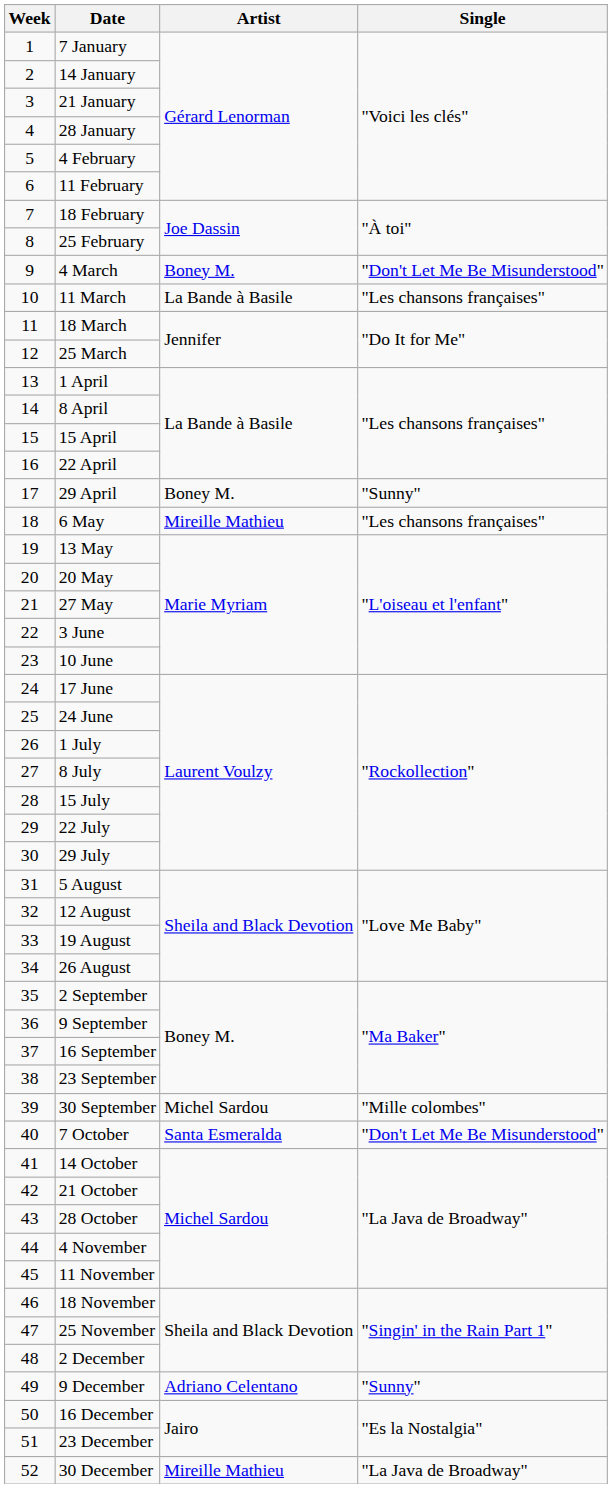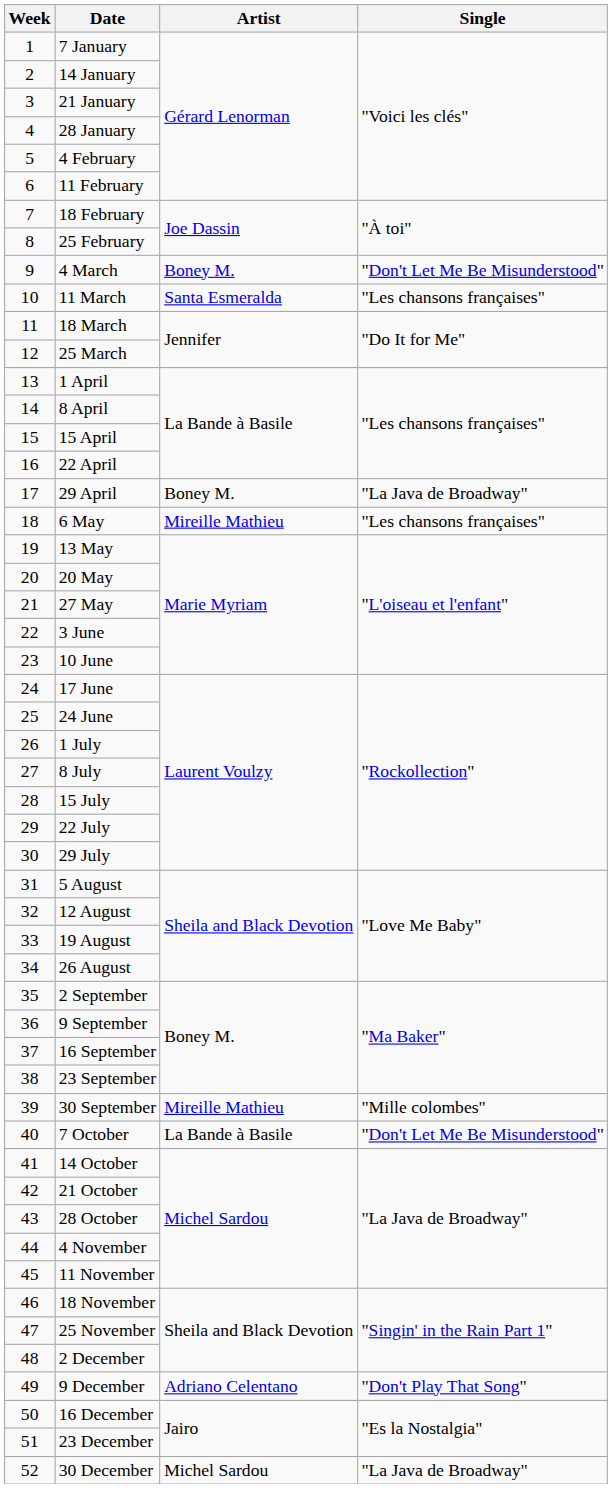 <table class="wikitable">
 <tr>
 <th>Week</th>
 <th>Date</th>
 <th>Artist</th>
 <th>Single</th>
 </tr>
 <tr>
 <td style="text-align: center;">1</td>
 <td>7 January</td>
 <td rowspan="6"><a href='#'>Gérard Lenorman</a></td>
 <td rowspan="6">"Voici les clés"</td>
 </tr>
 <tr>
 <td style="text-align: center;">2</td>
 <td>14 January</td>
 </tr>
 <tr>
 <td style="text-align: center;">3</td>
 <td>21 January</td>
 </tr>
 <tr>
 <td style="text-align: center;">4</td>
 <td>28 January</td>
 </tr>
 <tr>
 <td style="text-align: center;">5</td>
 <td>4 February</td>
 </tr>
 <tr>
 <td style="text-align: center;">6</td>
 <td>11 February</td>
 </tr>
 <tr>
 <td style="text-align: center;">7</td>
 <td>18 February</td>
 <td rowspan="2"><a href='#'>Joe Dassin</a></td>
 <td rowspan="2">"À toi"</td>
 </tr>
 <tr>
 <td style="text-align: center;">8</td>
 <td>25 February</td>
 </tr>
 <tr>
 <td style="text-align: center;">9</td>
 <td>4 March</td>
 <td><a href='#'>Boney M.</a></td>
 <td>"<a href='#'>Don't Let Me Be Misunderstood</a>"</td>
 </tr>
 <tr>
 <td style="text-align: center;">10</td>
 <td>11 March</td>
-<td>La Bande à Basile</td>
+<td><a href='#'>Santa Esmeralda</a></td>
 <td>"Les chansons françaises"</td>
 </tr>
 <tr>
 <td style="text-align: center;">11</td>
 <td>18 March</td>
 <td rowspan="2">Jennifer</td>
 <td rowspan="2">"Do It for Me"</td>
 </tr>
 <tr>
 <td style="text-align: center;">12</td>
 <td>25 March</td>
 </tr>
 <tr>
 <td style="text-align: center;">13</td>
 <td>1 April</td>
 <td rowspan="4">La Bande à Basile</td>
 <td rowspan="4">"Les chansons françaises"</td>
 </tr>
 <tr>
 <td style="text-align: center;">14</td>
 <td>8 April</td>
 </tr>
 <tr>
 <td style="text-align: center;">15</td>
 <td>15 April</td>
 </tr>
 <tr>
 <td style="text-align: center;">16</td>
 <td>22 April</td>
 </tr>
 <tr>
 <td style="text-align: center;">17</td>
 <td>29 April</td>
 <td>Boney M.</td>
-<td>"Sunny"</td>
+<td>"La Java de Broadway"</td>
 </tr>
 <tr>
 <td style="text-align: center;">18</td>
 <td>6 May</td>
 <td><a href='#'>Mireille Mathieu</a></td>
 <td>"Les chansons françaises"</td>
 </tr>
 <tr>
 <td style="text-align: center;">19</td>
 <td>13 May</td>
 <td rowspan="5"><a href='#'>Marie Myriam</a></td>
 <td rowspan="5">"<a href='#'>L'oiseau et l'enfant</a>"</td>
 </tr>
 <tr>
 <td style="text-align: center;">20</td>
 <td>20 May</td>
 </tr>
 <tr>
 <td style="text-align: center;">21</td>
 <td>27 May</td>
 </tr>
 <tr>
 <td style="text-align: center;">22</td>
 <td>3 June</td>
 </tr>
 <tr>
 <td style="text-align: center;">23</td>
 <td>10 June</td>
 </tr>
 <tr>
 <td style="text-align: center;">24</td>
 <td>17 June</td>
 <td rowspan="7"><a href='#'>Laurent Voulzy</a></td>
 <td rowspan="7">"<a href='#'>Rockollection</a>"</td>
 </tr>
 <tr>
 <td style="text-align: center;">25</td>
 <td>24 June</td>
 </tr>
 <tr>
 <td style="text-align: center;">26</td>
 <td>1 July</td>
 </tr>
 <tr>
 <td style="text-align: center;">27</td>
 <td>8 July</td>
 </tr>
 <tr>
 <td style="text-align: center;">28</td>
 <td>15 July</td>
 </tr>
 <tr>
 <td style="text-align: center;">29</td>
 <td>22 July</td>
 </tr>
 <tr>
 <td style="text-align: center;">30</td>
 <td>29 July</td>
 </tr>
 <tr>
 <td style="text-align: center;">31</td>
 <td>5 August</td>
 <td rowspan="4"><a href='#'>Sheila and Black Devotion</a></td>
 <td rowspan="4">"Love Me Baby"</td>
 </tr>
 <tr>
 <td style="text-align: center;">32</td>
 <td>12 August</td>
 </tr>
 <tr>
 <td style="text-align: center;">33</td>
 <td>19 August</td>
 </tr>
 <tr>
 <td style="text-align: center;">34</td>
 <td>26 August</td>
 </tr>
 <tr>
 <td style="text-align: center;">35</td>
 <td>2 September</td>
 <td rowspan="4">Boney M.</td>
 <td rowspan="4">"<a href='#'>Ma Baker</a>"</td>
 </tr>
 <tr>
 <td style="text-align: center;">36</td>
 <td>9 September</td>
 </tr>
 <tr>
 <td style="text-align: center;">37</td>
 <td>16 September</td>
 </tr>
 <tr>
 <td style="text-align: center;">38</td>
 <td>23 September</td>
 </tr>
 <tr>
 <td style="text-align: center;">39</td>
 <td>30 September</td>
-<td>Michel Sardou</td>
+<td><a href='#'>Mireille Mathieu</a></td>
 <td>"Mille colombes"</td>
 </tr>
 <tr>
 <td style="text-align: center;">40</td>
 <td>7 October</td>
-<td><a href='#'>Santa Esmeralda</a></td>
+<td>La Bande à Basile</td>
 <td>"<a href='#'>Don't Let Me Be Misunderstood</a>"</td>
 </tr>
 <tr>
 <td style="text-align: center;">41</td>
 <td>14 October</td>
 <td rowspan="5"><a href='#'>Michel Sardou</a></td>
 <td rowspan="5">"La Java de Broadway"</td>
 </tr>
 <tr>
 <td style="text-align: center;">42</td>
 <td>21 October</td>
 </tr>
 <tr>
 <td style="text-align: center;">43</td>
 <td>28 October</td>
 </tr>
 <tr>
 <td style="text-align: center;">44</td>
 <td>4 November</td>
 </tr>
 <tr>
 <td style="text-align: center;">45</td>
 <td>11 November</td>
 </tr>
 <tr>
 <td style="text-align: center;">46</td>
 <td>18 November</td>
 <td rowspan="3">Sheila and Black Devotion</td>
 <td rowspan="3">"<a href='#'>Singin' in the Rain Part 1</a>"</td>
 </tr>
 <tr>
 <td style="text-align: center;">47</td>
 <td>25 November</td>
 </tr>
 <tr>
 <td style="text-align: center;">48</td>
 <td>2 December</td>
 </tr>
 <tr>
 <td style="text-align: center;">49</td>
 <td>9 December</td>
 <td><a href='#'>Adriano Celentano</a></td>
-<td>"<a href='#'>Sunny</a>"</td>
+<td>"<a href='#'>Don't Play That Song</a>"</td>
 </tr>
 <tr>
 <td style="text-align: center;">50</td>
 <td>16 December</td>
 <td rowspan="2">Jairo</td>
 <td rowspan="2">"Es la Nostalgia"</td>
 </tr>
 <tr>
 <td style="text-align: center;">51</td>
 <td>23 December</td>
 </tr>
 <tr>
 <td style="text-align: center;">52</td>
 <td>30 December</td>
-<td><a href='#'>Mireille Mathieu</a></td>
+<td>Michel Sardou</td>
 <td>"La Java de Broadway"</td>
 </tr>
 </table>
